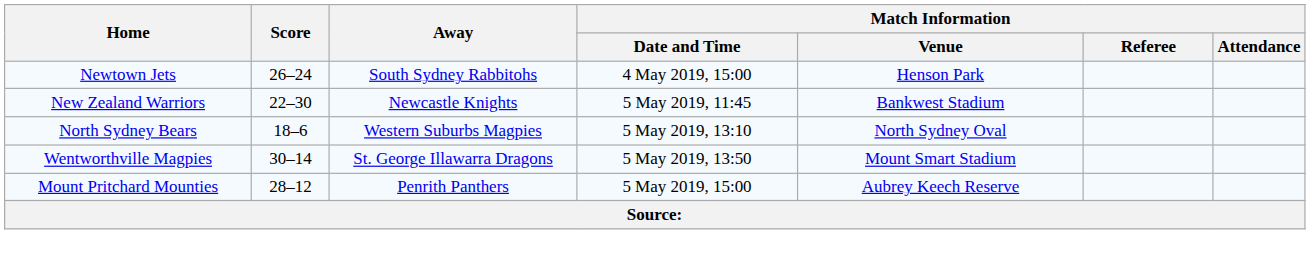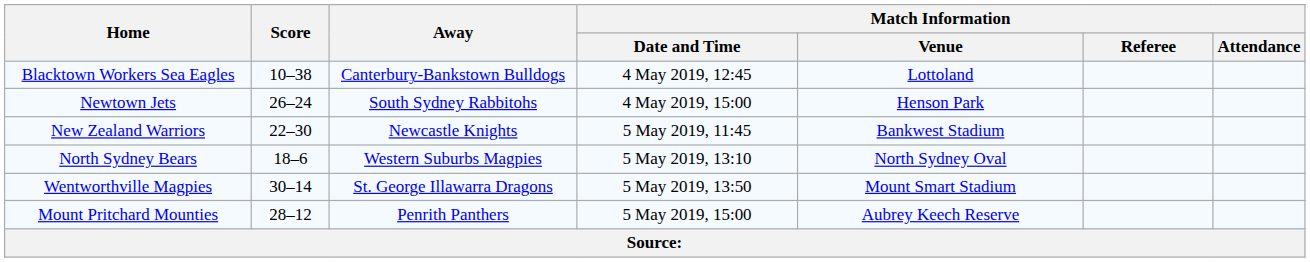 <table class="wikitable" style="border-collapse:collapse; font-size:90%; text-align:center;">
 <tr>
 <th rowspan="2" width="19%">Home</th>
 <th rowspan="2" width="6%">Score</th>
 <th rowspan="2" width="19%">Away</th>
 <th colspan="4">Match Information</th>
 </tr>
 <tr bgcolor="#CCCCCC">
 <th width="17%">Date and Time</th>
 <th width="22%">Venue</th>
 <th width="10%">Referee</th>
 <th width="7%">Attendance</th>
+</tr>
+<tr bgcolor="#F5FAFF">
+<td> <a href='#'>Blacktown Workers Sea Eagles</a></td>
+<td>10–38</td>
+<td> <a href='#'>Canterbury-Bankstown Bulldogs</a></td>
+<td>4 May 2019, 12:45</td>
+<td><a href='#'>Lottoland</a></td>
+<td></td>
+<td></td>
 </tr>
 <tr bgcolor="#F5FAFF">
 <td> <a href='#'>Newtown Jets</a></td>
 <td>26–24</td>
 <td> <a href='#'>South Sydney Rabbitohs</a></td>
 <td>4 May 2019, 15:00</td>
 <td><a href='#'>Henson Park</a></td>
 <td></td>
 <td></td>
 </tr>
 <tr bgcolor="#F5FAFF">
 <td> <a href='#'>New Zealand Warriors</a></td>
 <td>22–30</td>
 <td> <a href='#'>Newcastle Knights</a></td>
 <td>5 May 2019, 11:45</td>
 <td><a href='#'>Bankwest Stadium</a></td>
 <td></td>
 <td></td>
 </tr>
 <tr bgcolor="#F5FAFF">
 <td> <a href='#'>North Sydney Bears</a></td>
 <td>18–6</td>
 <td> <a href='#'>Western Suburbs Magpies</a></td>
 <td>5 May 2019, 13:10</td>
 <td><a href='#'>North Sydney Oval</a></td>
 <td></td>
 <td></td>
 </tr>
 <tr bgcolor="#F5FAFF">
 <td> <a href='#'>Wentworthville Magpies</a></td>
 <td>30–14</td>
 <td> <a href='#'>St. George Illawarra Dragons</a></td>
 <td>5 May 2019, 13:50</td>
 <td><a href='#'>Mount Smart Stadium</a></td>
 <td></td>
 <td></td>
 </tr>
 <tr bgcolor="#F5FAFF">
 <td> <a href='#'>Mount Pritchard Mounties</a></td>
 <td>28–12</td>
 <td> <a href='#'>Penrith Panthers</a></td>
 <td>5 May 2019, 15:00</td>
 <td><a href='#'>Aubrey Keech Reserve</a></td>
 <td></td>
 <td></td>
 </tr>
 <tr bgcolor="#C1D8FF">
 <th colspan="7">Source:</th>
 </tr>
 </table>
